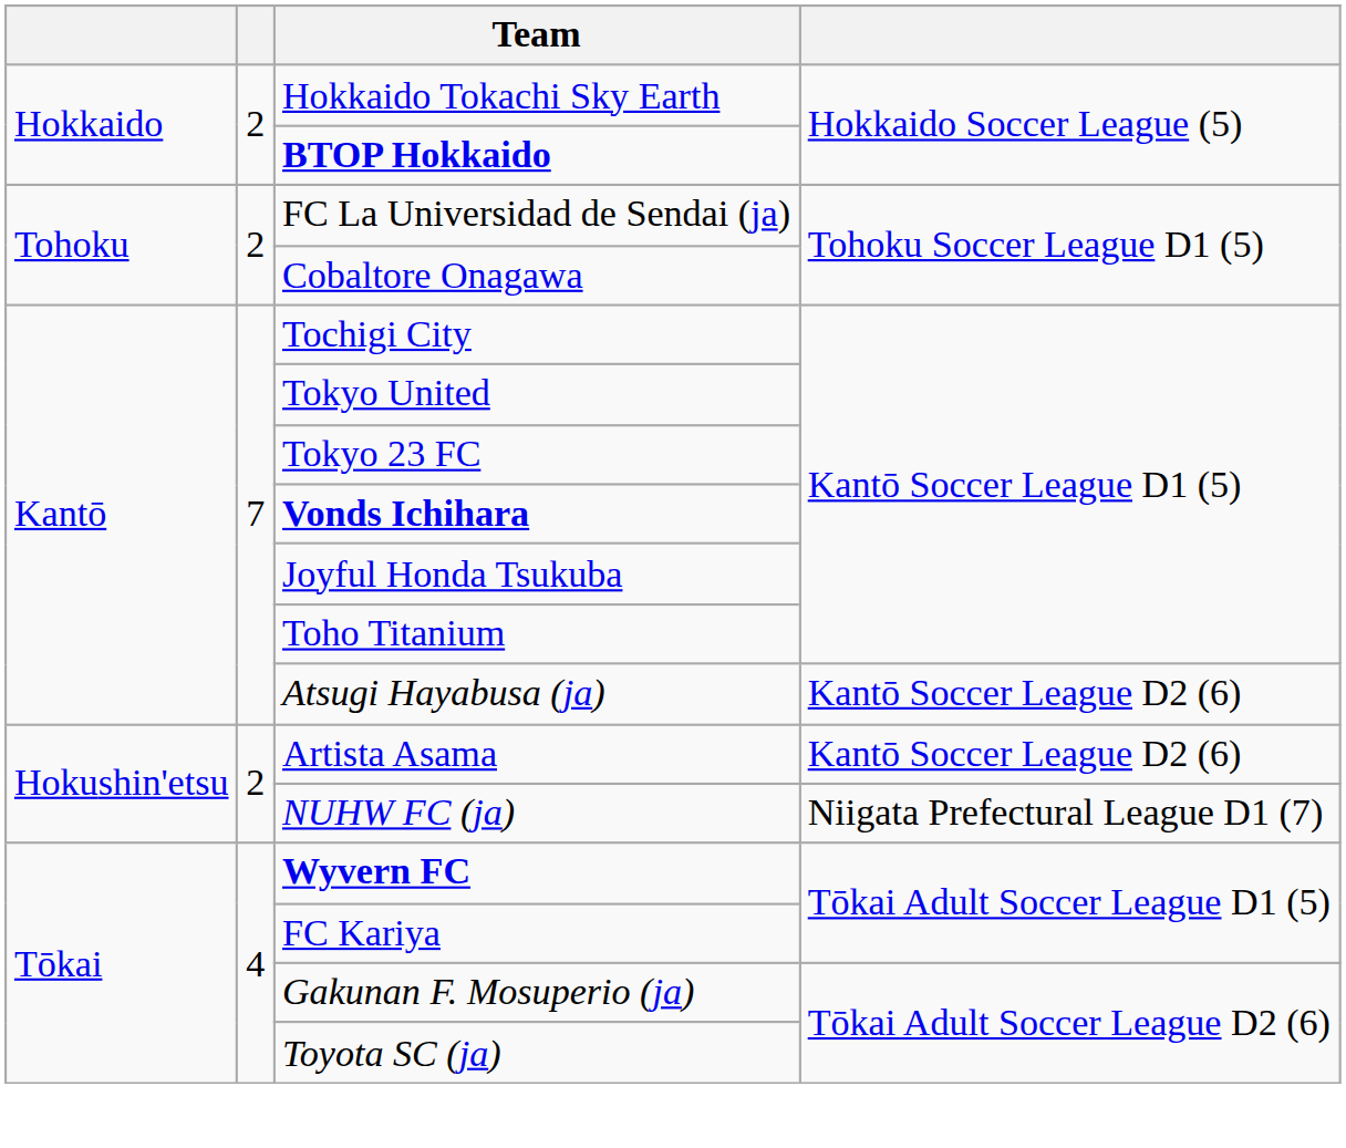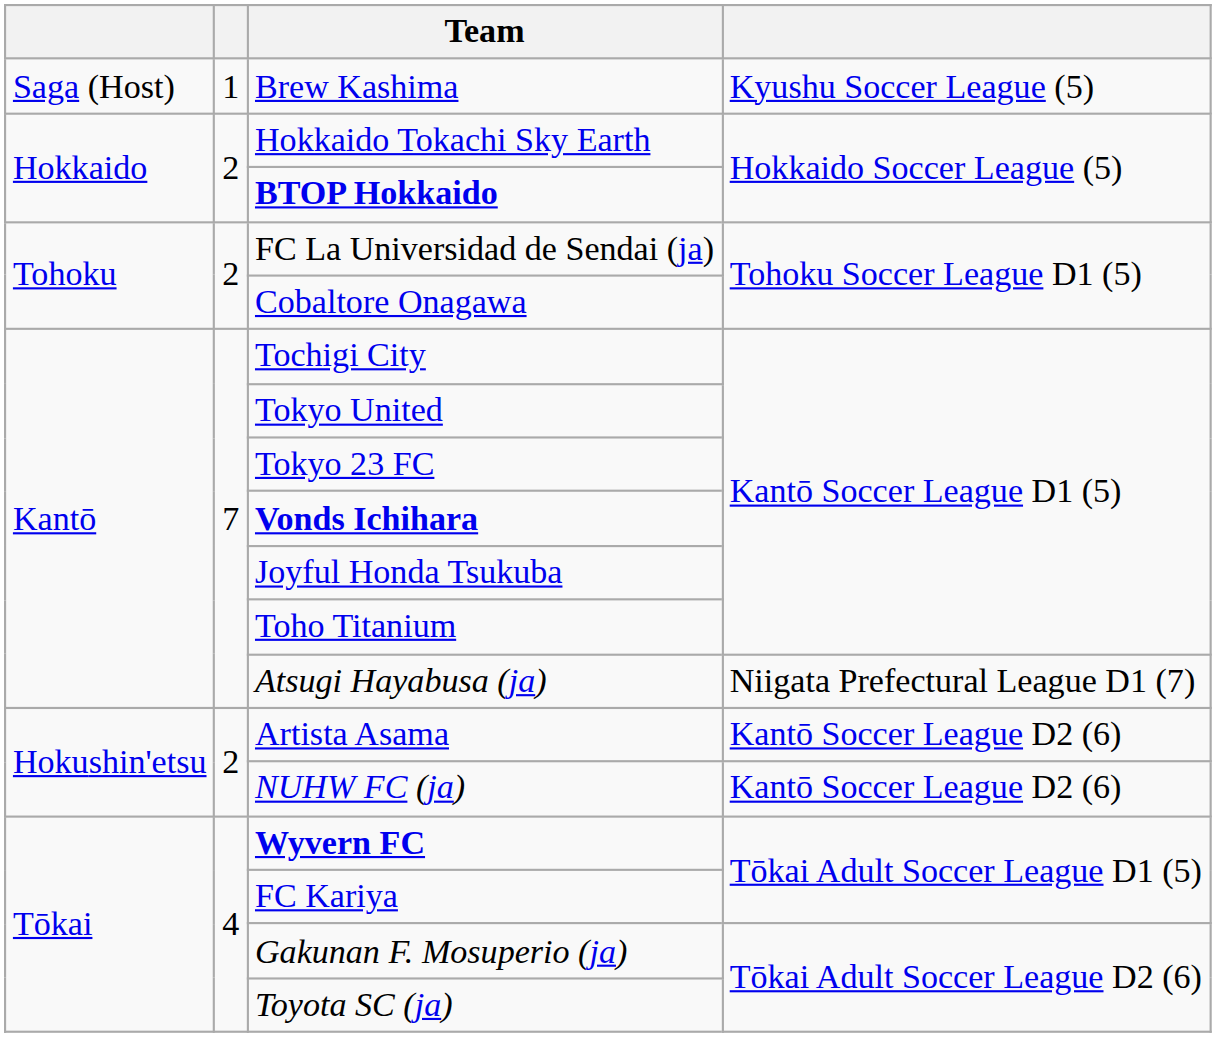 <table class = "wikitable" style = "text-align:left">
 <tr>
 <th></th>
 <th></th>
 <th>Team</th>
 <th></th>
+</tr>
+<tr>
+<td><a href='#'>Saga</a> (Host)</td>
+<td>1</td>
+<td><a href='#'>Brew Kashima</a></td>
+<td><a href='#'>Kyushu Soccer League</a> (5)</td>
 </tr>
 <tr>
 <td rowspan=2><a href='#'>Hokkaido</a></td>
 <td rowspan=2>2</td>
 <td><a href='#'>Hokkaido Tokachi Sky Earth</a></td>
 <td rowspan=2><a href='#'>Hokkaido Soccer League</a> (5)</td>
 </tr>
 <tr>
 <td><strong><a href='#'>BTOP Hokkaido</a></strong></td>
 </tr>
 <tr>
 <td rowspan=2><a href='#'>Tohoku</a></td>
 <td rowspan=2>2</td>
 <td>FC La Universidad de Sendai (<a href='#'>ja</a>)</td>
 <td rowspan=2><a href='#'>Tohoku Soccer League</a> D1 (5)</td>
 </tr>
 <tr>
 <td><a href='#'>Cobaltore Onagawa</a></td>
 </tr>
 <tr>
 <td rowspan=7><a href='#'>Kantō</a></td>
 <td rowspan=7>7</td>
 <td><a href='#'>Tochigi City</a></td>
 <td rowspan=6><a href='#'>Kantō Soccer League</a> D1 (5)</td>
 </tr>
 <tr>
 <td><a href='#'>Tokyo United</a></td>
 </tr>
 <tr>
 <td><a href='#'>Tokyo 23 FC</a></td>
 </tr>
 <tr>
 <td><strong><a href='#'>Vonds Ichihara</a></strong></td>
 </tr>
 <tr>
 <td><a href='#'>Joyful Honda Tsukuba</a></td>
 </tr>
 <tr>
 <td><a href='#'>Toho Titanium</a></td>
 </tr>
 <tr>
 <td><em>Atsugi Hayabusa (<a href='#'>ja</a>)</em></td>
-<td><a href='#'>Kantō Soccer League</a> D2 (6)</td>
+<td>Niigata Prefectural League D1 (7)</td>
 </tr>
 <tr>
 <td rowspan=2><a href='#'>Hoku</a><a href='#'>shin'etsu</a></td>
 <td rowspan=2>2</td>
 <td><a href='#'>Artista Asama</a></td>
 <td><a href='#'>Kantō Soccer League</a> D2 (6)</td>
 </tr>
 <tr>
 <td><em><a href='#'>NUHW FC</a> (<a href='#'>ja</a>)</em></td>
-<td>Niigata Prefectural League D1 (7)</td>
+<td><a href='#'>Kantō Soccer League</a> D2 (6)</td>
 </tr>
 <tr>
 <td rowspan=4><a href='#'>Tōkai</a></td>
 <td rowspan=4>4</td>
 <td><strong><a href='#'>Wyvern FC</a></strong></td>
 <td rowspan=2><a href='#'>Tōkai Adult Soccer League</a> D1 (5)</td>
 </tr>
 <tr>
 <td><a href='#'>FC Kariya</a></td>
 </tr>
 <tr>
 <td><em>Gakunan F. Mosuperio (<a href='#'>ja</a>)</em></td>
 <td rowspan=2><a href='#'>Tōkai Adult Soccer League</a> D2 (6)</td>
 </tr>
 <tr>
 <td><em>Toyota SC (<a href='#'>ja</a>)</em></td>
 </tr>
 </table>
